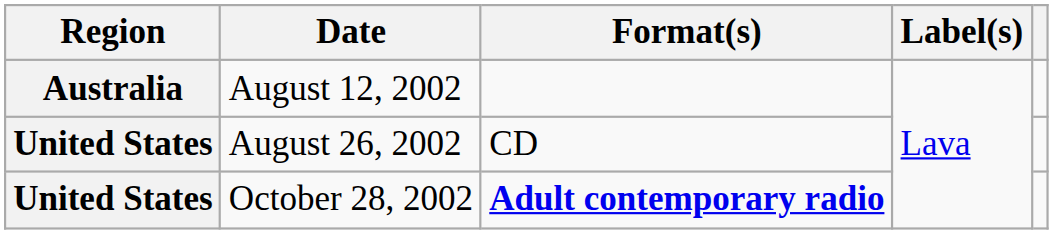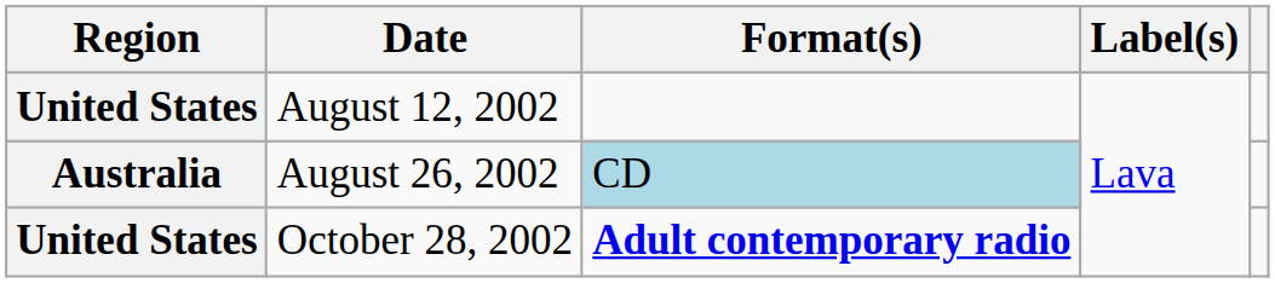 <table class="wikitable plainrowheaders">
 <tr>
 <th scope="col">Region</th>
 <th scope="col">Date</th>
 <th scope="col">Format(s)</th>
 <th scope="col">Label(s)</th>
 <th scope="col"></th>
 </tr>
 <tr>
-<th scope="row">Australia</th>
+<th scope="row">United States</th>
 <td>August 12, 2002</td>
 <td></td>
 <td rowspan="3"><a href='#'>Lava</a></td>
 <td></td>
 </tr>
 <tr>
-<th scope="row">United States</th>
+<th scope="row">Australia</th>
 <td>August 26, 2002</td>
-<td>CD</td>
+<td style="background: lightblue;">CD</td>
 <td></td>
 </tr>
 <tr>
 <th scope="row">United States</th>
 <td>October 28, 2002</td>
 <td><strong><a href='#'>Adult contemporary radio</a></strong></td>
 <td></td>
 </tr>
 </table>
